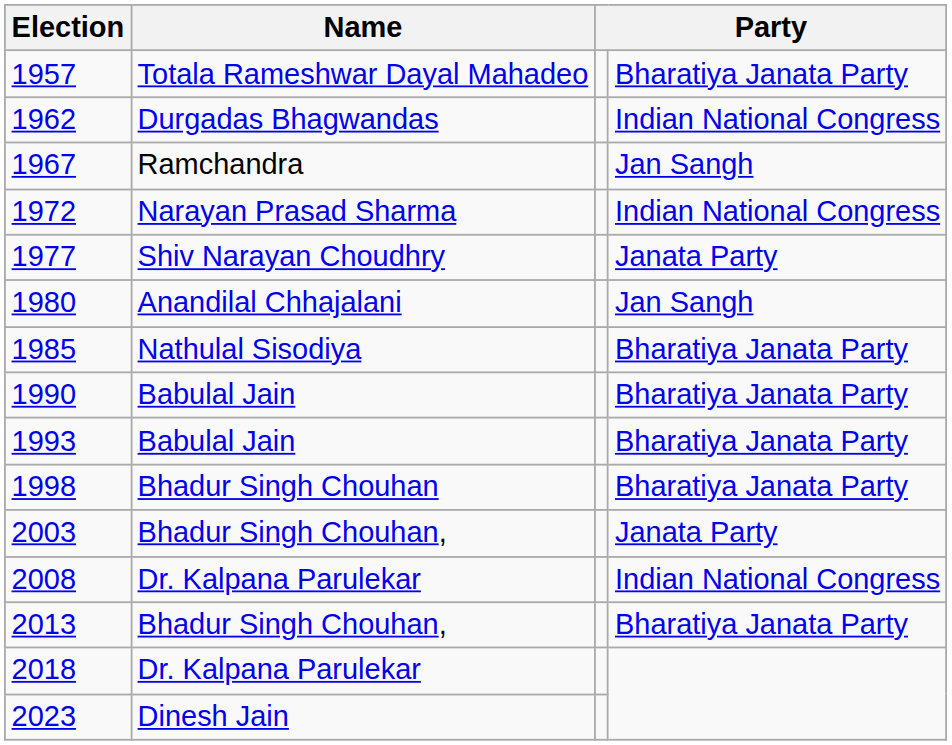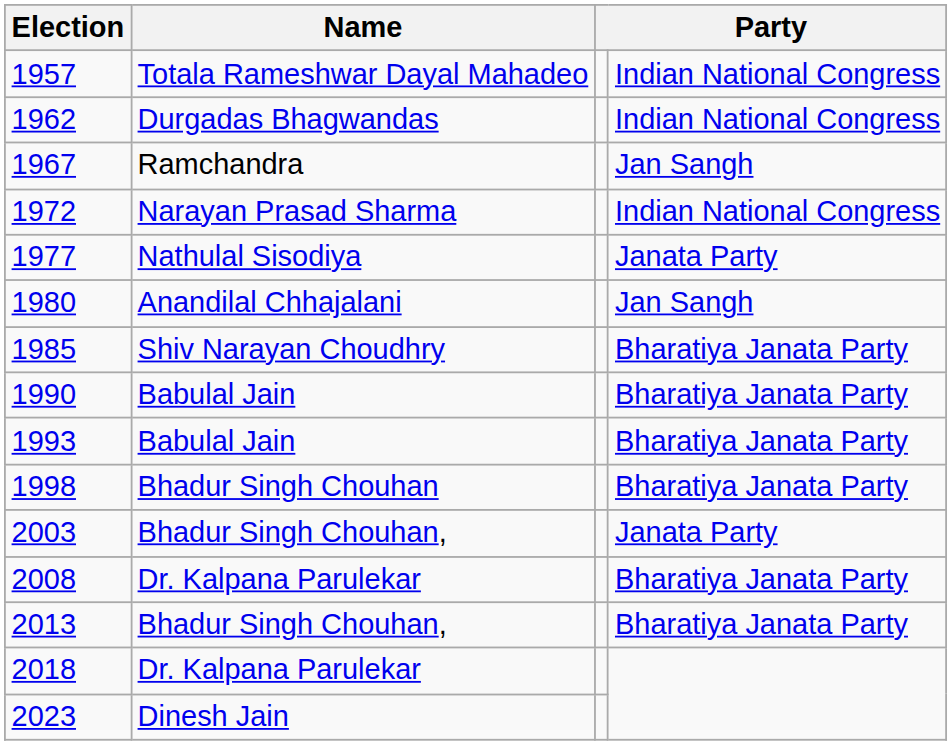 <table class="wikitable sortable">
 <tr>
 <th>Election</th>
 <th>Name</th>
 <th colspan=2>Party</th>
 </tr>
 <tr>
 <td><a href='#'>1957</a></td>
 <td><a href='#'>Totala Rameshwar Dayal Mahadeo</a></td>
 <td></td>
-<td><a href='#'>Bharatiya Janata Party</a></td>
+<td><a href='#'>Indian National Congress</a></td>
 </tr>
 <tr>
 <td><a href='#'>1962</a></td>
 <td><a href='#'>Durgadas Bhagwandas</a></td>
 <td></td>
 <td><a href='#'>Indian National Congress</a></td>
 </tr>
 <tr>
 <td><a href='#'>1967</a></td>
 <td>Ramchandra</td>
 <td></td>
 <td><a href='#'>Jan Sangh</a></td>
 </tr>
 <tr>
 <td><a href='#'>1972</a></td>
 <td><a href='#'>Narayan Prasad Sharma</a></td>
 <td></td>
 <td><a href='#'>Indian National Congress</a></td>
 </tr>
 <tr>
 <td><a href='#'>1977</a></td>
-<td><a href='#'>Shiv Narayan Choudhry</a></td>
+<td><a href='#'>Nathulal Sisodiya</a></td>
 <td></td>
 <td><a href='#'>Janata Party</a></td>
 </tr>
 <tr>
 <td><a href='#'>1980</a></td>
 <td><a href='#'>Anandilal Chhajalani</a></td>
 <td></td>
 <td><a href='#'>Jan Sangh</a></td>
 </tr>
 <tr>
 <td><a href='#'>1985</a></td>
-<td><a href='#'>Nathulal Sisodiya</a></td>
+<td><a href='#'>Shiv Narayan Choudhry</a></td>
 <td></td>
 <td><a href='#'>Bharatiya Janata Party</a></td>
 </tr>
 <tr>
 <td><a href='#'>1990</a></td>
 <td><a href='#'>Babulal Jain</a></td>
 <td></td>
 <td><a href='#'>Bharatiya Janata Party</a></td>
 </tr>
 <tr>
 <td><a href='#'>1993</a></td>
 <td><a href='#'>Babulal Jain</a></td>
 <td></td>
 <td><a href='#'>Bharatiya Janata Party</a></td>
 </tr>
 <tr>
 <td><a href='#'>1998</a></td>
 <td><a href='#'>Bhadur Singh Chouhan</a></td>
 <td></td>
 <td><a href='#'>Bharatiya Janata Party</a></td>
 </tr>
 <tr>
 <td><a href='#'>2003</a></td>
 <td><a href='#'>Bhadur Singh Chouhan</a>,</td>
 <td></td>
 <td><a href='#'>Janata Party</a></td>
 </tr>
 <tr>
 <td><a href='#'>2008</a></td>
 <td><a href='#'>Dr. Kalpana Parulekar</a></td>
 <td></td>
-<td><a href='#'>Indian National Congress</a></td>
+<td><a href='#'>Bharatiya Janata Party</a></td>
 </tr>
 <tr>
 <td><a href='#'>2013</a></td>
 <td><a href='#'>Bhadur Singh Chouhan</a>,</td>
 <td></td>
 <td><a href='#'>Bharatiya Janata Party</a></td>
 </tr>
 <tr>
 <td><a href='#'>2018</a></td>
 <td><a href='#'>Dr. Kalpana Parulekar</a></td>
 <td></td>
 </tr>
 <tr>
 <td><a href='#'>2023</a></td>
 <td><a href='#'>Dinesh Jain</a></td>
 <td></td>
 </tr>
 </table>
